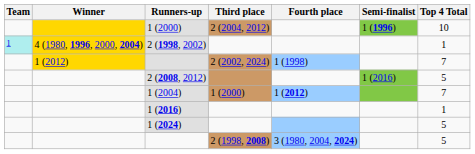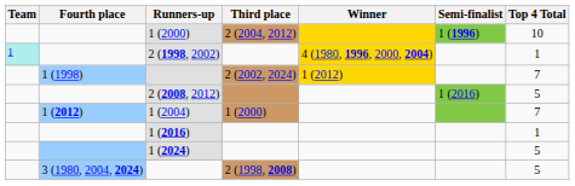 <table class="wikitable sortable">
 <tr>
 <th>Team</th>
-<th>Winner</th>
+<th>Fourth place</th>
 <th>Runners-up</th>
 <th>Third place</th>
-<th>Fourth place</th>
+<th>Winner</th>
 <th>Semi-finalist</th>
 <th>Top 4 Total</th>
 </tr>
 <tr>
 <td></td>
-<td bgcolor=#FFD700></td>
+<td></td>
 <td bgcolor=#e0e0e0>1 (<a href='#'>2000</a>)</td>
 <td style=background:#CC9966>2 (<a href='#'>2004</a>, <a href='#'>2012</a>)</td>
-<td></td>
+<td bgcolor=#FFD700></td>
 <td style=background:#81c846>1 (<a href='#'><strong>1996</strong></a>)</td>
 <td align=center>10</td>
 </tr>
 <tr>
 <td style="background: paleturquoise;"><sup><a href='#'>1</a></sup></td>
-<td bgcolor=#FFD700>4 (<a href='#'>1980</a>, <a href='#'><strong>1996</strong></a>, <a href='#'>2000</a>, <a href='#'><strong>2004</strong></a>)</td>
+<td></td>
 <td bgcolor=#e0e0e0>2 (<a href='#'><strong>1998</strong></a>, <a href='#'>2002</a>)</td>
 <td></td>
-<td></td>
+<td bgcolor=#FFD700>4 (<a href='#'>1980</a>, <a href='#'><strong>1996</strong></a>, <a href='#'>2000</a>, <a href='#'><strong>2004</strong></a>)</td>
 <td></td>
 <td align=center>1</td>
 </tr>
 <tr>
 <td></td>
-<td bgcolor=#FFD700>1 (<a href='#'>2012</a>)</td>
+<td style=background:#9ACDFF>1 (<a href='#'>1998</a>)</td>
 <td bgcolor=#e0e0e0></td>
 <td style=background:#CC9966>2 (<a href='#'>2002</a>, <a href='#'>2024</a>)</td>
-<td style=background:#9ACDFF>1 (<a href='#'>1998</a>)</td>
+<td bgcolor=#FFD700>1 (<a href='#'>2012</a>)</td>
 <td></td>
 <td align=center>7</td>
 </tr>
 <tr>
 <td></td>
 <td></td>
 <td bgcolor=#e0e0e0>2 (<a href='#'><strong>2008</strong></a>, <a href='#'>2012</a>)</td>
 <td style=background:#CC9966></td>
 <td></td>
 <td style=background:#81c846>1 (<a href='#'>2016</a>)</td>
 <td align=center>5</td>
 </tr>
 <tr>
 <td></td>
-<td></td>
+<td style=background:#9ACDFF>1 (<a href='#'><strong>2012</strong></a>)</td>
 <td bgcolor=#e0e0e0>1 (<a href='#'>2004</a>)</td>
 <td style=background:#CC9966>1 (<a href='#'>2000</a>)</td>
-<td style=background:#9ACDFF>1 (<a href='#'><strong>2012</strong></a>)</td>
+<td></td>
 <td style=background:#81c846></td>
 <td align=center>7</td>
 </tr>
 <tr>
 <td></td>
 <td></td>
 <td bgcolor=#e0e0e0>1 (<a href='#'><strong>2016</strong></a>)</td>
 <td></td>
 <td></td>
 <td></td>
 <td align=center>1</td>
 </tr>
 <tr>
 <td></td>
-<td></td>
+<td style=background:#9ACDFF></td>
 <td bgcolor=#e0e0e0>1 (<a href='#'><strong>2024</strong></a>)</td>
 <td></td>
-<td style=background:#9ACDFF></td>
+<td></td>
 <td></td>
 <td align=center>5</td>
 </tr>
 <tr>
 <td></td>
-<td></td>
+<td style=background:#9ACDFF>3 (<a href='#'>1980</a>, <a href='#'>2004</a>, <strong><a href='#'>2024</a></strong>)</td>
 <td></td>
 <td style=background:#CC9966>2 (<a href='#'>1998</a>, <a href='#'><strong>2008</strong></a>)</td>
-<td style=background:#9ACDFF>3 (<a href='#'>1980</a>, <a href='#'>2004</a>, <strong><a href='#'>2024</a></strong>)</td>
+<td></td>
 <td></td>
 <td align=center>5</td>
 </tr>
 </table>
